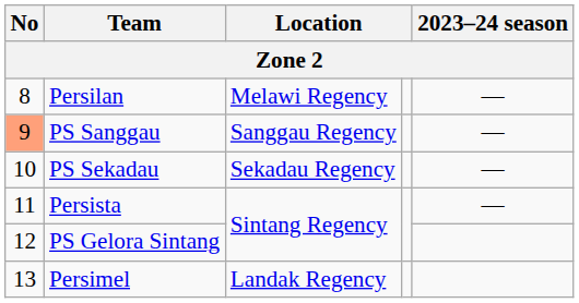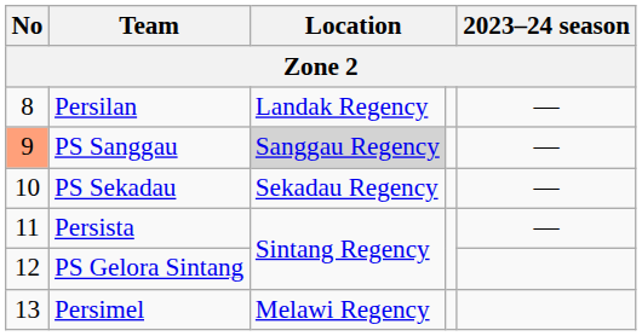 <table class="wikitable sortable" style="font-size:100%;">
 <tr>
 <th>No</th>
 <th>Team</th>
 <th colspan="2">Location</th>
 <th>2023–24 season</th>
 </tr>
 <tr>
 <th Colspan="5">Zone 2</th>
 </tr>
 <tr>
 <td align="center">8</td>
 <td><a href='#'>Persilan</a></td>
-<td><a href='#'>Melawi Regency</a></td>
+<td><a href='#'>Landak Regency</a></td>
 <td></td>
 <td align="center">—</td>
 </tr>
 <tr>
 <td align="center" style="background: lightsalmon;">9</td>
 <td><a href='#'>PS Sanggau</a></td>
-<td><a href='#'>Sanggau Regency</a></td>
+<td style="background: lightgrey;"><a href='#'>Sanggau Regency</a></td>
 <td></td>
 <td align="center">—</td>
 </tr>
 <tr>
 <td align="center">10</td>
 <td><a href='#'>PS Sekadau</a></td>
 <td><a href='#'>Sekadau Regency</a></td>
 <td></td>
 <td align="center">—</td>
 </tr>
 <tr>
 <td align="center">11</td>
 <td><a href='#'>Persista</a></td>
 <td rowspan="2"><a href='#'>Sintang Regency</a></td>
 <td rowspan="2"></td>
 <td align="center">—</td>
 </tr>
 <tr>
 <td align="center">12</td>
 <td><a href='#'>PS Gelora Sintang</a></td>
 <td align="center"></td>
 </tr>
 <tr>
 <td align="center">13</td>
 <td><a href='#'>Persimel</a></td>
-<td><a href='#'>Landak Regency</a></td>
+<td><a href='#'>Melawi Regency</a></td>
 <td></td>
 <td align="center"></td>
 </tr>
 </table>
